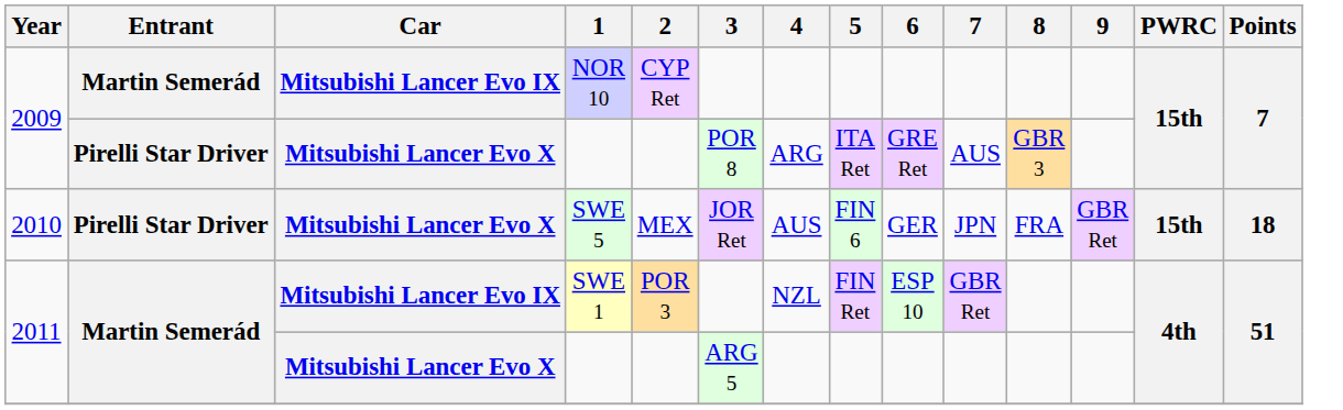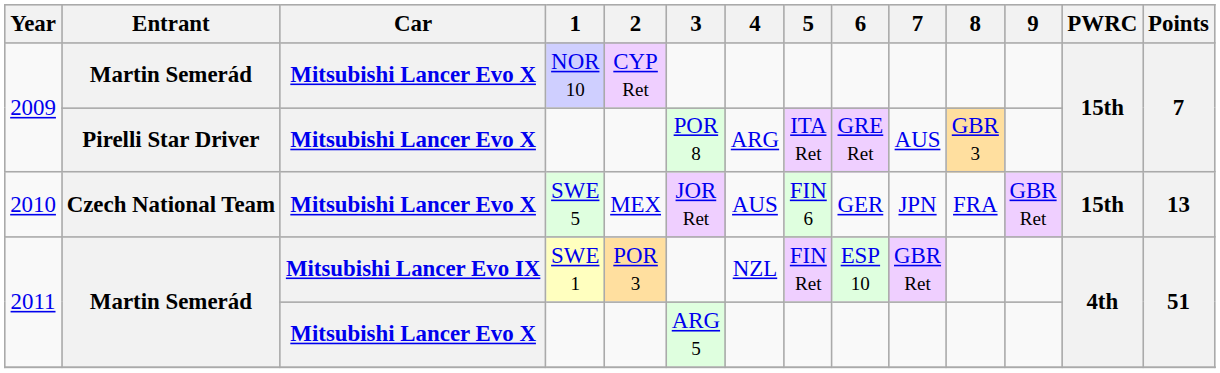 <table class="wikitable" border="1" style="text-align:center; font-size:90%;">
 <tr>
 <th>Year</th>
 <th>Entrant</th>
 <th>Car</th>
 <th>1</th>
 <th>2</th>
 <th>3</th>
 <th>4</th>
 <th>5</th>
 <th>6</th>
 <th>7</th>
 <th>8</th>
 <th>9</th>
 <th>PWRC</th>
 <th>Points</th>
 </tr>
 <tr>
 <td rowspan=2><a href='#'>2009</a></td>
 <th>Martin Semerád</th>
-<th><a href='#'>Mitsubishi Lancer Evo IX</a></th>
+<th><a href='#'>Mitsubishi Lancer Evo X</a></th>
 <td style="background:#CFCFFF;"><a href='#'>NOR</a><br><small>10</small></td>
 <td style="background:#EFCFFF;"><a href='#'>CYP</a><br><small>Ret</small></td>
 <td></td>
 <td></td>
 <td></td>
 <td></td>
 <td></td>
 <td></td>
 <td></td>
 <th rowspan=2>15th</th>
 <th rowspan=2>7</th>
 </tr>
 <tr>
 <th>Pirelli Star Driver</th>
 <th><a href='#'>Mitsubishi Lancer Evo X</a></th>
 <td></td>
 <td></td>
 <td style="background:#DFFFDF;"><a href='#'>POR</a><br><small>8</small></td>
 <td><a href='#'>ARG</a></td>
 <td style="background:#EFCFFF;"><a href='#'>ITA</a><br><small>Ret</small></td>
 <td style="background:#EFCFFF;"><a href='#'>GRE</a><br><small>Ret</small></td>
 <td><a href='#'>AUS</a></td>
 <td style="background:#FFDF9F;"><a href='#'>GBR</a><br><small>3</small></td>
 <td></td>
 </tr>
 <tr>
 <td><a href='#'>2010</a></td>
-<th>Pirelli Star Driver</th>
+<th>Czech National Team</th>
 <th><a href='#'>Mitsubishi Lancer Evo X</a></th>
 <td style="background:#DFFFDF;"><a href='#'>SWE</a><br><small>5</small></td>
 <td><a href='#'>MEX</a></td>
 <td style="background:#EFCFFF;"><a href='#'>JOR</a><br><small>Ret</small></td>
 <td><a href='#'>AUS</a></td>
 <td style="background:#DFFFDF;"><a href='#'>FIN</a><br><small>6</small></td>
 <td><a href='#'>GER</a></td>
 <td><a href='#'>JPN</a></td>
 <td><a href='#'>FRA</a></td>
 <td style="background:#EFCFFF;"><a href='#'>GBR</a><br><small>Ret</small></td>
 <th>15th</th>
-<th>18</th>
+<th>13</th>
 </tr>
 <tr>
 <td rowspan=2><a href='#'>2011</a></td>
 <th rowspan=2>Martin Semerád</th>
 <th><a href='#'>Mitsubishi Lancer Evo IX</a></th>
 <td style="background:#FFFFBF;"><a href='#'>SWE</a><br><small>1</small></td>
 <td style="background:#FFDF9F;"><a href='#'>POR</a><br><small>3</small></td>
 <td></td>
 <td><a href='#'>NZL</a></td>
 <td style="background:#EFCFFF;"><a href='#'>FIN</a><br><small>Ret</small></td>
 <td style="background:#DFFFDF;"><a href='#'>ESP</a><br><small>10</small></td>
 <td style="background:#EFCFFF;"><a href='#'>GBR</a><br><small>Ret</small></td>
 <td></td>
 <td></td>
 <th rowspan=2>4th</th>
 <th rowspan=2>51</th>
 </tr>
 <tr>
 <th><a href='#'>Mitsubishi Lancer Evo X</a></th>
 <td></td>
 <td></td>
 <td style="background:#DFFFDF;"><a href='#'>ARG</a><br><small>5</small></td>
 <td></td>
 <td></td>
 <td></td>
 <td></td>
 <td></td>
 <td></td>
 </tr>
 <tr>
 </tr>
 </table>
